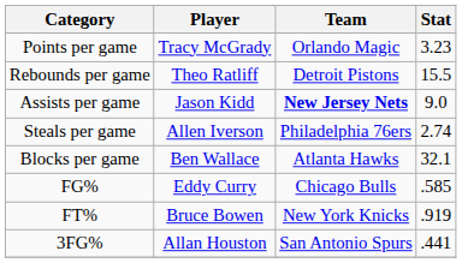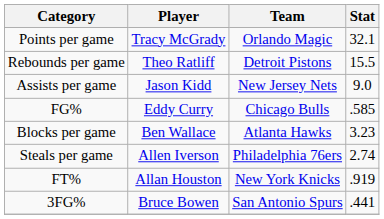 <table class="wikitable" style="text-align:center">
 <tr>
 <th>Category</th>
 <th>Player</th>
 <th>Team</th>
 <th>Stat</th>
 </tr>
 <tr>
 <td>Points per game</td>
 <td><a href='#'>Tracy McGrady</a></td>
 <td><a href='#'>Orlando Magic</a></td>
-<td>3.23</td>
+<td>32.1</td>
 </tr>
 <tr>
 <td>Rebounds per game</td>
 <td><a href='#'>Theo Ratliff</a></td>
 <td><a href='#'>Detroit Pistons</a></td>
 <td>15.5</td>
 </tr>
 <tr>
 <td>Assists per game</td>
 <td><a href='#'>Jason Kidd</a></td>
-<td><strong><a href='#'>New Jersey Nets</a></strong></td>
+<td><a href='#'>New Jersey Nets</a></td>
 <td>9.0</td>
+</tr>
+<tr>
+<td>FG%</td>
+<td><a href='#'>Eddy Curry</a></td>
+<td><a href='#'>Chicago Bulls</a></td>
+<td>.585</td>
+</tr>
+<tr>
+<td>Blocks per game</td>
+<td><a href='#'>Ben Wallace</a></td>
+<td><a href='#'>Atlanta Hawks</a></td>
+<td>3.23</td>
 </tr>
 <tr>
 <td>Steals per game</td>
 <td><a href='#'>Allen Iverson</a></td>
 <td><a href='#'>Philadelphia 76ers</a></td>
 <td>2.74</td>
 </tr>
 <tr>
-<td>Blocks per game</td>
-<td><a href='#'>Ben Wallace</a></td>
-<td><a href='#'>Atlanta Hawks</a></td>
-<td>32.1</td>
-</tr>
-<tr>
-<td>FG%</td>
-<td><a href='#'>Eddy Curry</a></td>
-<td><a href='#'>Chicago Bulls</a></td>
-<td>.585</td>
-</tr>
-<tr>
 <td>FT%</td>
-<td><a href='#'>Bruce Bowen</a></td>
+<td><a href='#'>Allan Houston</a></td>
 <td><a href='#'>New York Knicks</a></td>
 <td>.919</td>
 </tr>
 <tr>
 <td>3FG%</td>
-<td><a href='#'>Allan Houston</a></td>
+<td><a href='#'>Bruce Bowen</a></td>
 <td><a href='#'>San Antonio Spurs</a></td>
 <td>.441</td>
 </tr>
 <tr>
 </tr>
 </table>
